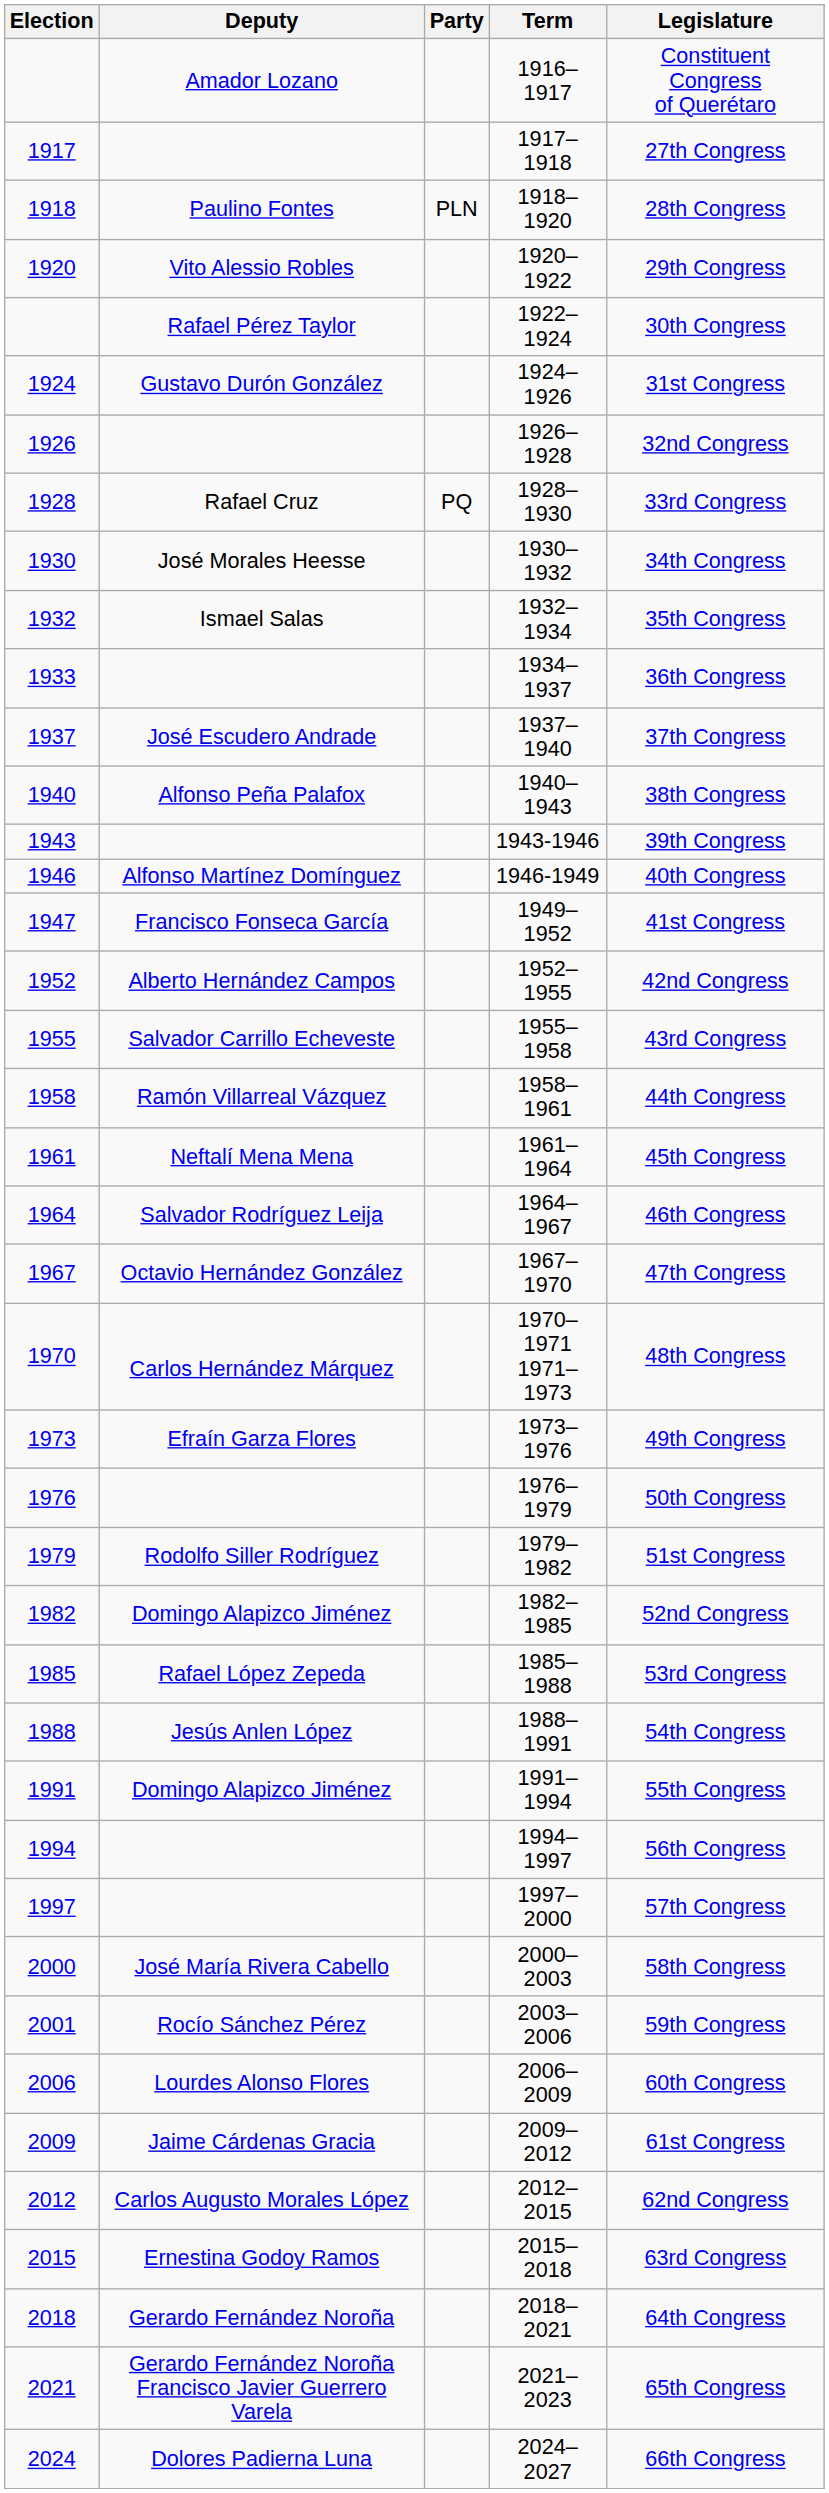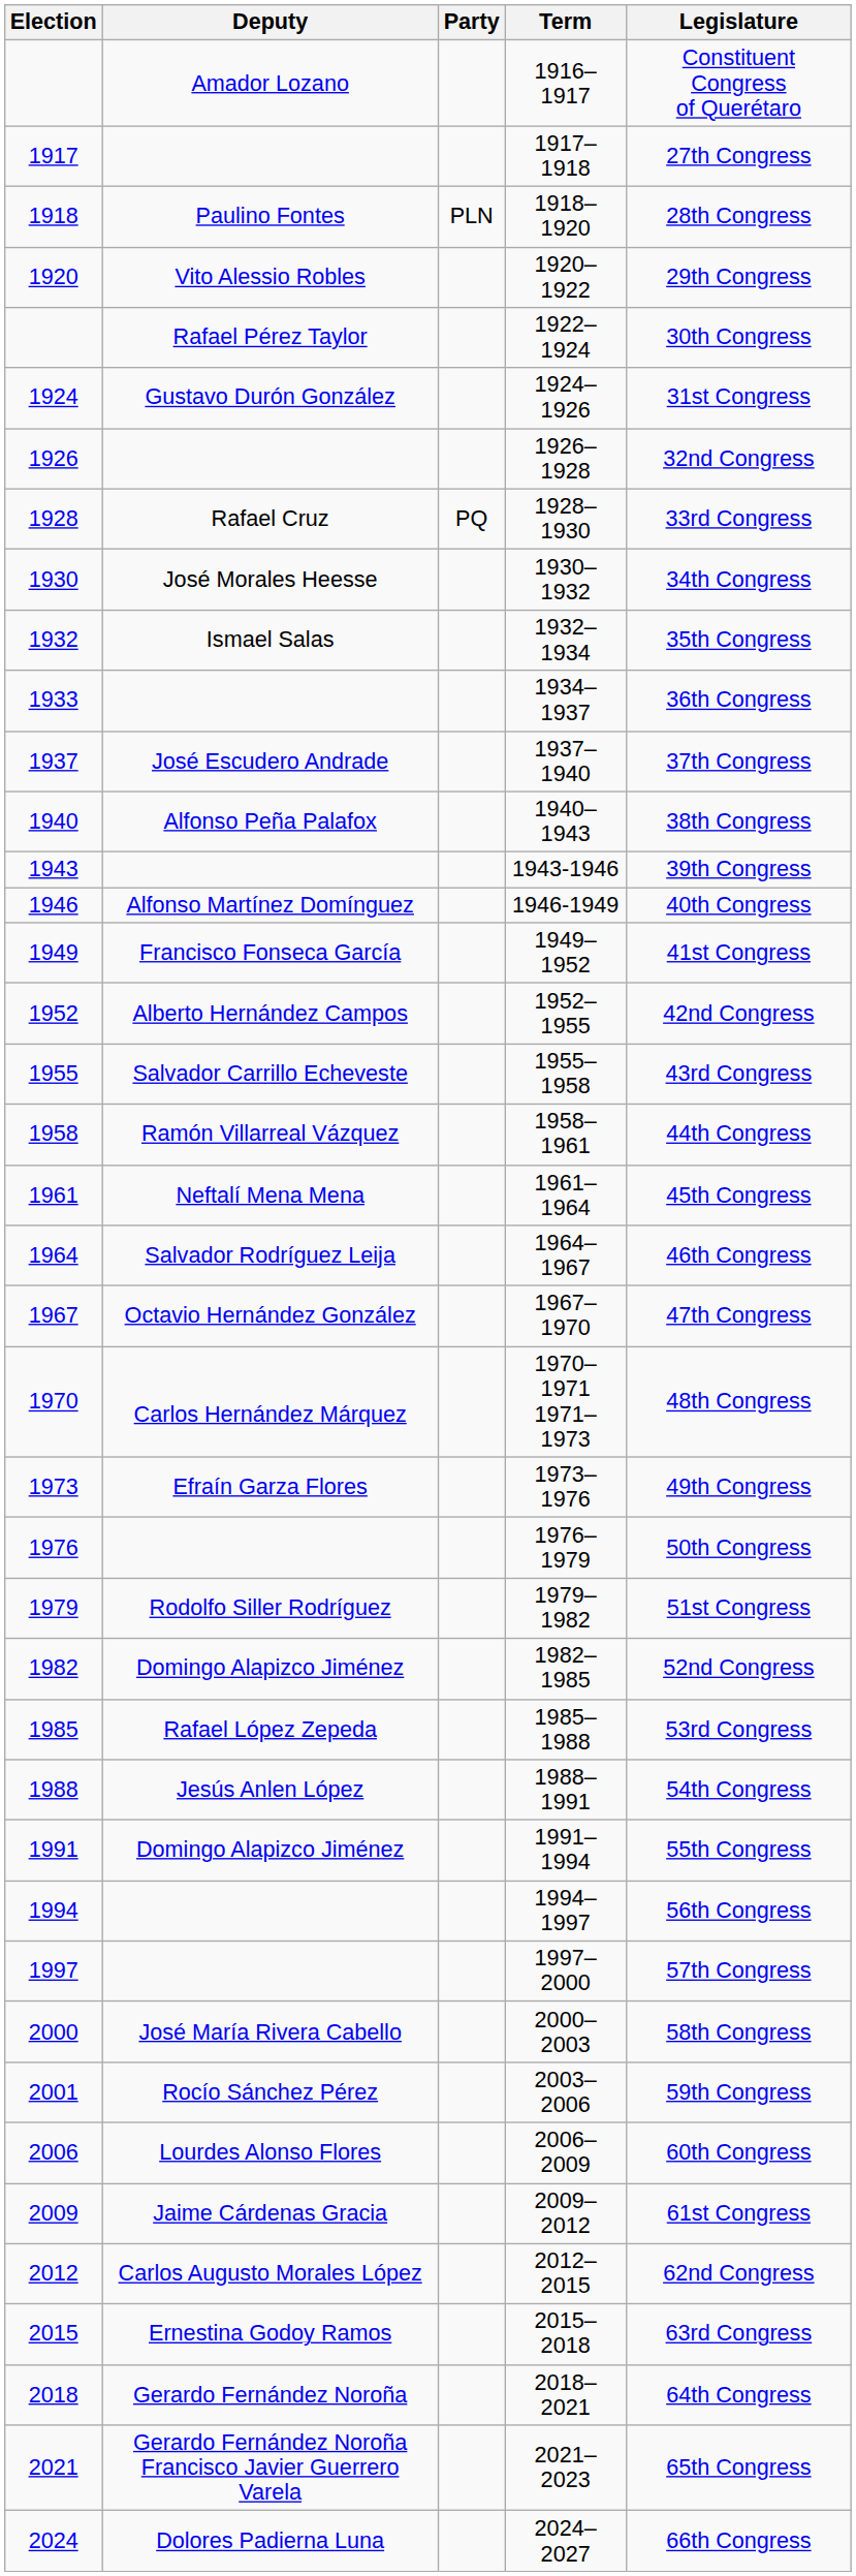 <table class="wikitable sortable" style="text-align: center">
 <tr>
 <th>Election</th>
 <th class="unsortable">Deputy</th>
 <th class="unsortable">Party</th>
 <th class="unsortable">Term</th>
 <th class="unsortable">Legislature</th>
 </tr>
 <tr>
 <td></td>
 <td><a href='#'>Amador Lozano</a></td>
 <td></td>
 <td>1916–1917</td>
 <td><a href='#'>Constituent Congress<br>of Querétaro</a></td>
 </tr>
 <tr>
 <td><a href='#'>1917</a></td>
 <td></td>
 <td></td>
 <td>1917–1918</td>
 <td><a href='#'>27th Congress</a></td>
 </tr>
 <tr>
 <td><a href='#'>1918</a></td>
 <td><a href='#'>Paulino Fontes</a></td>
 <td>PLN</td>
 <td>1918–1920</td>
 <td><a href='#'>28th Congress</a></td>
 </tr>
 <tr>
 <td><a href='#'>1920</a></td>
 <td><a href='#'>Vito Alessio Robles</a></td>
 <td></td>
 <td>1920–1922</td>
 <td><a href='#'>29th Congress</a></td>
 </tr>
 <tr>
 <td></td>
 <td><a href='#'>Rafael Pérez Taylor</a></td>
 <td></td>
 <td>1922–1924</td>
 <td><a href='#'>30th Congress</a></td>
 </tr>
 <tr>
 <td><a href='#'>1924</a></td>
 <td><a href='#'>Gustavo Durón González</a></td>
 <td></td>
 <td>1924–1926</td>
 <td><a href='#'>31st Congress</a></td>
 </tr>
 <tr>
 <td><a href='#'>1926</a></td>
 <td></td>
 <td></td>
 <td>1926–1928</td>
 <td><a href='#'>32nd Congress</a></td>
 </tr>
 <tr>
 <td><a href='#'>1928</a></td>
 <td>Rafael Cruz</td>
 <td>PQ</td>
 <td>1928–1930</td>
 <td><a href='#'>33rd Congress</a></td>
 </tr>
 <tr>
 <td><a href='#'>1930</a></td>
 <td>José Morales Heesse</td>
 <td></td>
 <td>1930–1932</td>
 <td><a href='#'>34th Congress</a></td>
 </tr>
 <tr>
 <td><a href='#'>1932</a></td>
 <td>Ismael Salas</td>
 <td></td>
 <td>1932–1934</td>
 <td><a href='#'>35th Congress</a></td>
 </tr>
 <tr>
 <td><a href='#'>1933</a></td>
 <td></td>
 <td></td>
 <td>1934–1937</td>
 <td><a href='#'>36th Congress</a></td>
 </tr>
 <tr>
 <td><a href='#'>1937</a></td>
 <td><a href='#'>José Escudero Andrade</a></td>
 <td></td>
 <td>1937–1940</td>
 <td><a href='#'>37th Congress</a></td>
 </tr>
 <tr>
 <td><a href='#'>1940</a></td>
 <td><a href='#'>Alfonso Peña Palafox</a></td>
 <td></td>
 <td>1940–1943</td>
 <td><a href='#'>38th Congress</a></td>
 </tr>
 <tr>
 <td><a href='#'>1943</a></td>
 <td></td>
 <td></td>
 <td>1943-1946</td>
 <td><a href='#'>39th Congress</a></td>
 </tr>
 <tr>
 <td><a href='#'>1946</a></td>
 <td><a href='#'>Alfonso Martínez Domínguez</a></td>
 <td></td>
 <td>1946-1949</td>
 <td><a href='#'>40th Congress</a></td>
 </tr>
 <tr>
-<td><a href='#'>1947</a></td>
+<td><a href='#'>1949</a></td>
 <td><a href='#'>Francisco Fonseca García</a></td>
 <td></td>
 <td>1949–1952</td>
 <td><a href='#'>41st Congress</a></td>
 </tr>
 <tr>
 <td><a href='#'>1952</a></td>
 <td><a href='#'>Alberto Hernández Campos</a></td>
 <td></td>
 <td>1952–1955</td>
 <td><a href='#'>42nd Congress</a></td>
 </tr>
 <tr>
 <td><a href='#'>1955</a></td>
 <td><a href='#'>Salvador Carrillo Echeveste</a></td>
 <td></td>
 <td>1955–1958</td>
 <td><a href='#'>43rd Congress</a></td>
 </tr>
 <tr>
 <td><a href='#'>1958</a></td>
 <td><a href='#'>Ramón Villarreal Vázquez</a></td>
 <td></td>
 <td>1958–1961</td>
 <td><a href='#'>44th Congress</a></td>
 </tr>
 <tr>
 <td><a href='#'>1961</a></td>
 <td><a href='#'>Neftalí Mena Mena</a></td>
 <td></td>
 <td>1961–1964</td>
 <td><a href='#'>45th Congress</a></td>
 </tr>
 <tr>
 <td><a href='#'>1964</a></td>
 <td><a href='#'>Salvador Rodríguez Leija</a></td>
 <td></td>
 <td>1964–1967</td>
 <td><a href='#'>46th Congress</a></td>
 </tr>
 <tr>
 <td><a href='#'>1967</a></td>
 <td><a href='#'>Octavio Hernández González</a></td>
 <td></td>
 <td>1967–1970</td>
 <td><a href='#'>47th Congress</a></td>
 </tr>
 <tr>
 <td><a href='#'>1970</a></td>
 <td><br><a href='#'>Carlos Hernández Márquez</a></td>
 <td></td>
 <td>1970–1971<br>1971–1973</td>
 <td><a href='#'>48th Congress</a></td>
 </tr>
 <tr>
 <td><a href='#'>1973</a></td>
 <td><a href='#'>Efraín Garza Flores</a></td>
 <td></td>
 <td>1973–1976</td>
 <td><a href='#'>49th Congress</a></td>
 </tr>
 <tr>
 <td><a href='#'>1976</a></td>
 <td></td>
 <td></td>
 <td>1976–1979</td>
 <td><a href='#'>50th Congress</a></td>
 </tr>
 <tr>
 <td><a href='#'>1979</a></td>
 <td><a href='#'>Rodolfo Siller Rodríguez</a></td>
 <td></td>
 <td>1979–1982</td>
 <td><a href='#'>51st Congress</a></td>
 </tr>
 <tr>
 <td><a href='#'>1982</a></td>
 <td><a href='#'>Domingo Alapizco Jiménez</a></td>
 <td></td>
 <td>1982–1985</td>
 <td><a href='#'>52nd Congress</a></td>
 </tr>
 <tr>
 <td><a href='#'>1985</a></td>
 <td><a href='#'>Rafael López Zepeda</a></td>
 <td></td>
 <td>1985–1988</td>
 <td><a href='#'>53rd Congress</a></td>
 </tr>
 <tr>
 <td><a href='#'>1988</a></td>
 <td><a href='#'>Jesús Anlen López</a></td>
 <td></td>
 <td>1988–1991</td>
 <td><a href='#'>54th Congress</a></td>
 </tr>
 <tr>
 <td><a href='#'>1991</a></td>
 <td><a href='#'>Domingo Alapizco Jiménez</a></td>
 <td></td>
 <td>1991–1994</td>
 <td><a href='#'>55th Congress</a></td>
 </tr>
 <tr>
 <td><a href='#'>1994</a></td>
 <td></td>
 <td></td>
 <td>1994–1997</td>
 <td><a href='#'>56th Congress</a></td>
 </tr>
 <tr>
 <td><a href='#'>1997</a></td>
 <td></td>
 <td></td>
 <td>1997–2000</td>
 <td><a href='#'>57th Congress</a></td>
 </tr>
 <tr>
 <td><a href='#'>2000</a></td>
 <td><a href='#'>José María Rivera Cabello</a></td>
 <td></td>
 <td>2000–2003</td>
 <td><a href='#'>58th Congress</a></td>
 </tr>
 <tr>
 <td><a href='#'>2001</a></td>
 <td><a href='#'>Rocío Sánchez Pérez</a></td>
 <td></td>
 <td>2003–2006</td>
 <td><a href='#'>59th Congress</a></td>
 </tr>
 <tr>
 <td><a href='#'>2006</a></td>
 <td><a href='#'>Lourdes Alonso Flores</a></td>
 <td></td>
 <td>2006–2009</td>
 <td><a href='#'>60th Congress</a></td>
 </tr>
 <tr>
 <td><a href='#'>2009</a></td>
 <td><a href='#'>Jaime Cárdenas Gracia</a></td>
 <td></td>
 <td>2009–2012</td>
 <td><a href='#'>61st Congress</a></td>
 </tr>
 <tr>
 <td><a href='#'>2012</a></td>
 <td><a href='#'>Carlos Augusto Morales López</a></td>
 <td></td>
 <td>2012–2015</td>
 <td><a href='#'>62nd Congress</a></td>
 </tr>
 <tr>
 <td><a href='#'>2015</a></td>
 <td><a href='#'>Ernestina Godoy Ramos</a></td>
 <td></td>
 <td>2015–2018</td>
 <td><a href='#'>63rd Congress</a></td>
 </tr>
 <tr>
 <td><a href='#'>2018</a></td>
 <td><a href='#'>Gerardo Fernández Noroña</a></td>
 <td></td>
 <td>2018–2021</td>
 <td><a href='#'>64th Congress</a></td>
 </tr>
 <tr>
 <td><a href='#'>2021</a></td>
 <td><a href='#'>Gerardo Fernández Noroña</a><br> <a href='#'>Francisco Javier Guerrero Varela</a></td>
 <td></td>
 <td>2021–2023</td>
 <td><a href='#'>65th Congress</a></td>
 </tr>
 <tr>
 <td><a href='#'>2024</a></td>
 <td><a href='#'>Dolores Padierna Luna</a></td>
 <td></td>
 <td>2024–2027</td>
 <td><a href='#'>66th Congress</a></td>
 </tr>
 </table>
